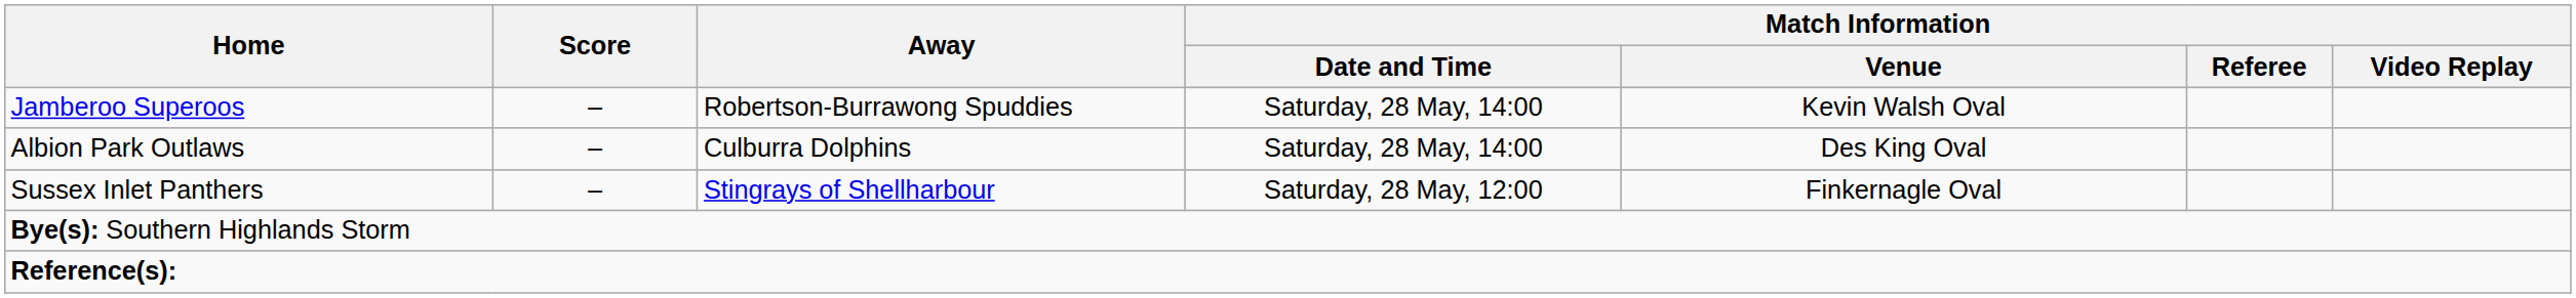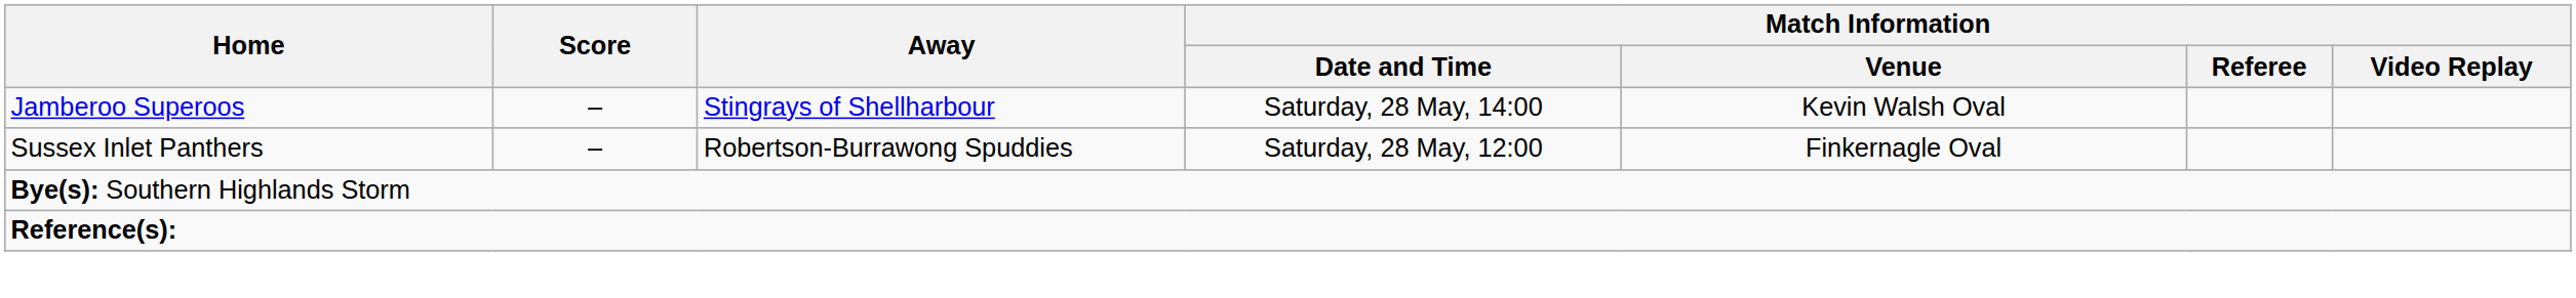 <table class="wikitable" width="100% text-align:center;">
 <tr>
 <th rowspan="2" width="19%">Home</th>
 <th rowspan="2" width="8%">Score</th>
 <th rowspan="2" width="19%">Away</th>
 <th colspan="4">Match Information</th>
 </tr>
 <tr bgcolor="#CCCCCC">
 <th width="17%">Date and Time</th>
 <th width="22%">Venue</th>
 <th>Referee</th>
 <th>Video Replay</th>
 </tr>
 <tr>
 <td> <a href='#'>Jamberoo Superoos</a></td>
 <td style="text-align:center;">–</td>
-<td> Robertson-Burrawong Spuddies</td>
+<td> <a href='#'>Stingrays of Shellharbour</a></td>
 <td style="text-align:center;">Saturday, 28 May, 14:00</td>
 <td style="text-align:center;">Kevin Walsh Oval</td>
 <td style="text-align:center;"></td>
 <td style="text-align:center;"></td>
 </tr>
 <tr>
-<td> Albion Park Outlaws</td>
-<td style="text-align:center;">–</td>
-<td> Culburra Dolphins</td>
-<td style="text-align:center;">Saturday, 28 May, 14:00</td>
-<td style="text-align:center;">Des King Oval</td>
-<td style="text-align:center;"></td>
-<td style="text-align:center;"></td>
-</tr>
-<tr>
 <td> Sussex Inlet Panthers</td>
 <td style="text-align:center;">–</td>
-<td> <a href='#'>Stingrays of Shellharbour</a></td>
+<td> Robertson-Burrawong Spuddies</td>
 <td style="text-align:center;">Saturday, 28 May, 12:00</td>
 <td style="text-align:center;">Finkernagle Oval</td>
 <td style="text-align:center;"></td>
 <td style="text-align:center;"></td>
 </tr>
 <tr>
 <td colspan="7"><strong>Bye(s):</strong>  Southern Highlands Storm</td>
 </tr>
 <tr>
 <td colspan="7"><strong>Reference(s):</strong></td>
 </tr>
 </table>
